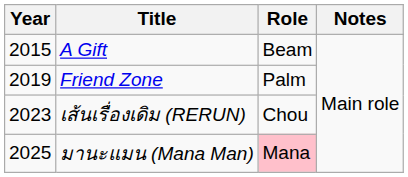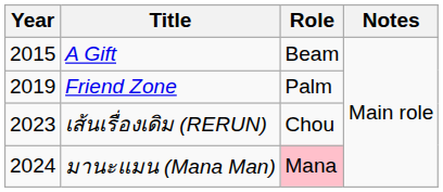 <table class="wikitable sortable">
 <tr>
 <th>Year</th>
 <th>Title</th>
 <th>Role</th>
 <th class="unsortable">Notes</th>
 </tr>
 <tr>
 <td>2015</td>
 <td><em><a href='#'>A Gift</a></em></td>
 <td>Beam</td>
 <td rowspan="4">Main role</td>
 </tr>
 <tr>
 <td>2019</td>
 <td><em><a href='#'>Friend Zone</a></em></td>
 <td>Palm</td>
 </tr>
 <tr>
 <td>2023</td>
 <td><em>เส้นเรื่องเดิม (RERUN)</em></td>
 <td>Chou</td>
 </tr>
 <tr>
-<td>2025</td>
+<td>2024</td>
 <td><em>มานะแมน (Mana Man)</em></td>
 <td style="background: pink;">Mana</td>
 </tr>
 </table>
